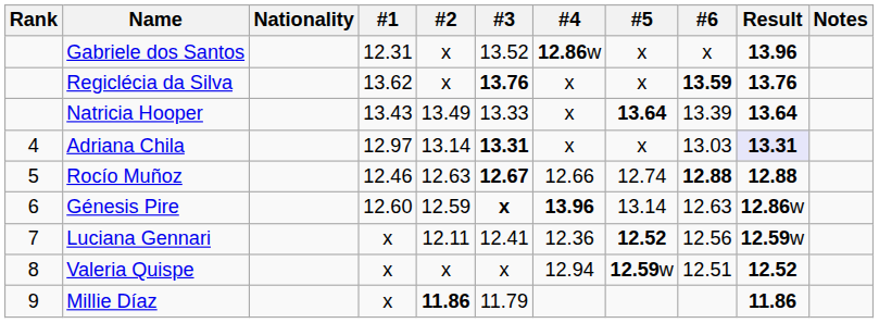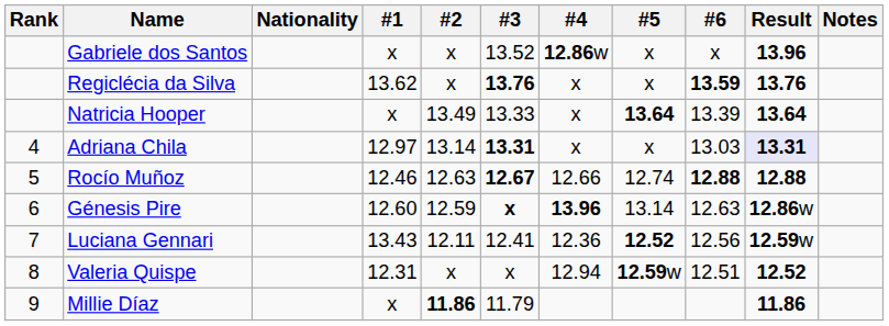 <table class="wikitable sortable" style="text-align:center">
 <tr>
 <th>Rank</th>
 <th>Name</th>
 <th>Nationality</th>
 <th>#1</th>
 <th>#2</th>
 <th>#3</th>
 <th>#4</th>
 <th>#5</th>
 <th>#6</th>
 <th>Result</th>
 <th>Notes</th>
 </tr>
 <tr>
 <td></td>
 <td align=left><a href='#'>Gabriele dos Santos</a></td>
 <td align=left></td>
-<td>12.31</td>
+<td>x</td>
 <td>x</td>
 <td>13.52</td>
 <td><strong>12.86</strong>w</td>
 <td>x</td>
 <td>x</td>
 <td><strong>13.96</strong></td>
 <td></td>
 </tr>
 <tr>
 <td></td>
 <td align=left><a href='#'>Regiclécia da Silva</a></td>
 <td align=left></td>
 <td>13.62</td>
 <td>x</td>
 <td><strong>13.76</strong></td>
 <td>x</td>
 <td>x</td>
 <td><strong>13.59</strong></td>
 <td><strong>13.76</strong></td>
 <td></td>
 </tr>
 <tr>
 <td></td>
 <td align=left><a href='#'>Natricia Hooper</a></td>
 <td align=left></td>
-<td>13.43</td>
+<td>x</td>
 <td>13.49</td>
 <td>13.33</td>
 <td>x</td>
 <td><strong>13.64</strong></td>
 <td>13.39</td>
 <td><strong>13.64</strong></td>
 <td></td>
 </tr>
 <tr>
 <td>4</td>
 <td align=left><a href='#'>Adriana Chila</a></td>
 <td align=left></td>
 <td>12.97</td>
 <td>13.14</td>
 <td><strong>13.31</strong></td>
 <td>x</td>
 <td>x</td>
 <td>13.03</td>
 <td style="background: lavender;"><strong>13.31</strong></td>
 <td></td>
 </tr>
 <tr>
 <td>5</td>
 <td align=left><a href='#'>Rocío Muñoz</a></td>
 <td align=left></td>
 <td>12.46</td>
 <td>12.63</td>
 <td><strong>12.67</strong></td>
 <td>12.66</td>
 <td>12.74</td>
 <td><strong>12.88</strong></td>
 <td><strong>12.88</strong></td>
 <td></td>
 </tr>
 <tr>
 <td>6</td>
 <td align=left><a href='#'>Génesis Pire</a></td>
 <td align=left></td>
 <td>12.60</td>
 <td>12.59</td>
 <td><strong>x</strong></td>
 <td><strong>13.96</strong></td>
 <td>13.14</td>
 <td>12.63</td>
 <td><strong>12.86</strong>w</td>
 <td></td>
 </tr>
 <tr>
 <td>7</td>
 <td align=left><a href='#'>Luciana Gennari</a></td>
 <td align=left></td>
-<td>x</td>
+<td>13.43</td>
 <td>12.11</td>
 <td>12.41</td>
 <td>12.36</td>
 <td><strong>12.52</strong></td>
 <td>12.56</td>
 <td><strong>12.59</strong>w</td>
 <td></td>
 </tr>
 <tr>
 <td>8</td>
 <td align=left><a href='#'>Valeria Quispe</a></td>
 <td align=left></td>
-<td>x</td>
+<td>12.31</td>
 <td>x</td>
 <td>x</td>
 <td>12.94</td>
 <td><strong>12.59</strong>w</td>
 <td>12.51</td>
 <td><strong>12.52</strong></td>
 <td></td>
 </tr>
 <tr>
 <td>9</td>
 <td align=left><a href='#'>Millie Díaz</a></td>
 <td align=left></td>
 <td>x</td>
 <td><strong>11.86</strong></td>
 <td>11.79</td>
 <td></td>
 <td></td>
 <td></td>
 <td><strong>11.86</strong></td>
 <td></td>
 </tr>
 </table>
